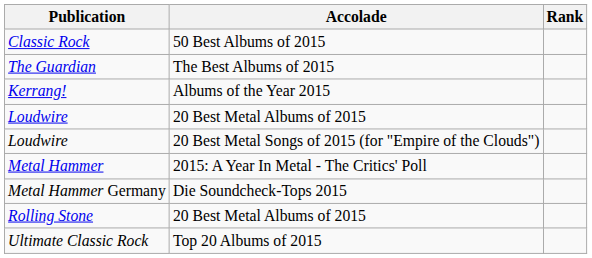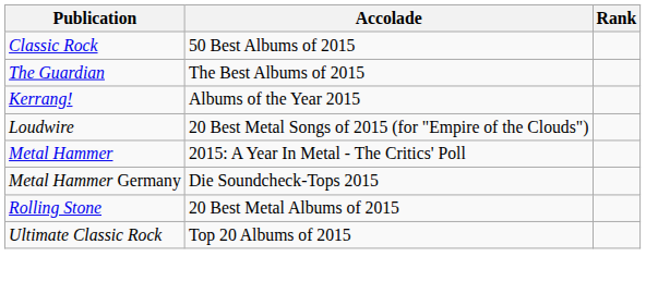 <table class="sortable wikitable">
 <tr>
 <th>Publication</th>
 <th>Accolade</th>
 <th>Rank</th>
 </tr>
 <tr>
 <td><em><a href='#'>Classic Rock</a></em></td>
 <td>50 Best Albums of 2015</td>
 <td></td>
 </tr>
 <tr>
 <td><em><a href='#'>The Guardian</a></em></td>
 <td>The Best Albums of 2015</td>
 <td></td>
 </tr>
 <tr>
 <td><em><a href='#'>Kerrang!</a></em></td>
 <td>Albums of the Year 2015</td>
-<td></td>
-</tr>
-<tr>
-<td><em><a href='#'>Loudwire</a></em></td>
-<td>20 Best Metal Albums of 2015</td>
 <td></td>
 </tr>
 <tr>
 <td><em>Loudwire</em></td>
 <td>20 Best Metal Songs of 2015 (for "Empire of the Clouds")</td>
 <td></td>
 </tr>
 <tr>
 <td><em><a href='#'>Metal Hammer</a></em></td>
 <td>2015: A Year In Metal - The Critics' Poll</td>
 <td></td>
 </tr>
 <tr>
 <td><em>Metal Hammer</em> Germany</td>
 <td>Die Soundcheck-Tops 2015</td>
 <td></td>
 </tr>
 <tr>
 <td><em><a href='#'>Rolling Stone</a></em></td>
 <td>20 Best Metal Albums of 2015</td>
 <td></td>
 </tr>
 <tr>
 <td><em>Ultimate Classic Rock</em></td>
 <td>Top 20 Albums of 2015</td>
 <td></td>
 </tr>
 </table>
